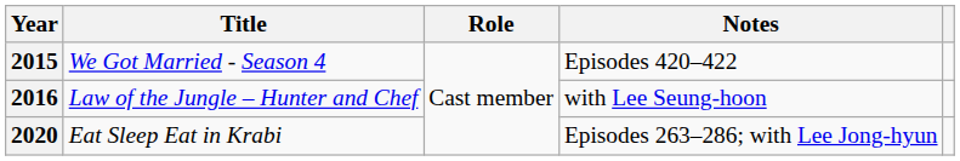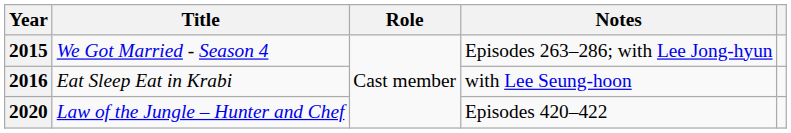 <table class="wikitable plainrowheaders sortable">
 <tr>
 <th scope="col">Year</th>
 <th scope="col">Title</th>
 <th scope="col">Role</th>
 <th scope="col">Notes</th>
 <th scope="col" class="unsortable"></th>
 </tr>
 <tr>
 <th scope="row">2015</th>
 <td><em><a href='#'>We Got Married</a> - <a href='#'>Season 4</a></em></td>
 <td rowspan="3">Cast member</td>
-<td>Episodes 420–422</td>
+<td>Episodes 263–286; with <a href='#'>Lee Jong-hyun</a></td>
 <td style="text-align:center"></td>
 </tr>
 <tr>
 <th scope="row">2016</th>
-<td><em><a href='#'>Law of the Jungle – Hunter and Chef</a></em></td>
+<td><em>Eat Sleep Eat in Krabi</em></td>
 <td>with <a href='#'>Lee Seung-hoon</a></td>
 <td style="text-align:center"></td>
 </tr>
 <tr>
 <th scope="row">2020</th>
-<td><em>Eat Sleep Eat in Krabi</em></td>
-<td>Episodes 263–286; with <a href='#'>Lee Jong-hyun</a></td>
+<td><em><a href='#'>Law of the Jungle – Hunter and Chef</a></em></td>
+<td>Episodes 420–422</td>
 <td style="text-align:center"></td>
 </tr>
 </table>
